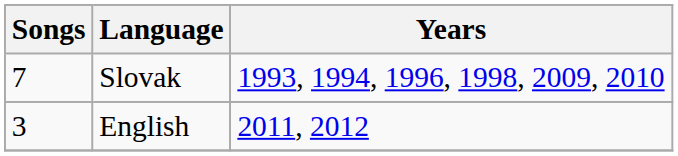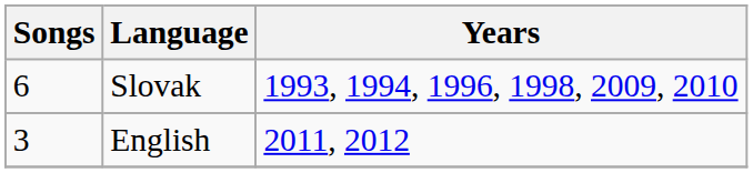 <table class="wikitable" style="font-size:95%">
 <tr>
 <th>Songs</th>
 <th>Language</th>
 <th>Years</th>
 </tr>
 <tr>
-<td>7</td>
+<td>6</td>
 <td>Slovak</td>
 <td><a href='#'>1993</a>, <a href='#'>1994</a>, <a href='#'>1996</a>, <a href='#'>1998</a>, <a href='#'>2009</a>, <a href='#'>2010</a></td>
 </tr>
 <tr>
 <td>3</td>
 <td>English</td>
 <td><a href='#'>2011</a>, <a href='#'>2012</a></td>
 </tr>
 <tr>
 </tr>
 </table>
